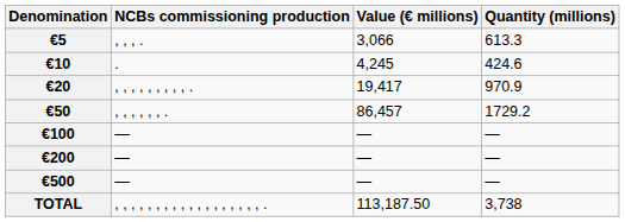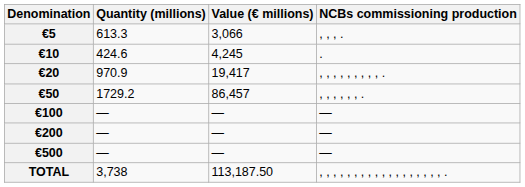 <table border="1" class="wikitable">
 <tr>
 <th>Denomination</th>
+<th>Quantity (millions)</th>
+<th>Value (€ millions)</th>
 <th>NCBs commissioning production</th>
-<th>Value (€ millions)</th>
-<th>Quantity (millions)</th>
 </tr>
 <tr>
 <th>€5</th>
+<td>613.3</td>
+<td>3,066</td>
 <td>, , , .</td>
-<td>3,066</td>
-<td>613.3</td>
 </tr>
 <tr>
 <th>€10</th>
+<td>424.6</td>
+<td>4,245</td>
 <td>.</td>
-<td>4,245</td>
-<td>424.6</td>
 </tr>
 <tr>
 <th>€20</th>
+<td>970.9</td>
+<td>19,417</td>
 <td>, , , , , , , , , .</td>
-<td>19,417</td>
-<td>970.9</td>
 </tr>
 <tr>
 <th>€50</th>
+<td>1729.2</td>
+<td>86,457</td>
 <td>, , , , , , .</td>
-<td>86,457</td>
-<td>1729.2</td>
 </tr>
 <tr>
 <th>€100</th>
 <td>—</td>
 <td>—</td>
 <td>—</td>
 </tr>
 <tr>
 <th>€200</th>
 <td>—</td>
 <td>—</td>
 <td>—</td>
 </tr>
 <tr>
 <th>€500</th>
 <td>—</td>
 <td>—</td>
 <td>—</td>
 </tr>
 <tr>
 <th>TOTAL</th>
+<td>3,738</td>
+<td>113,187.50</td>
 <td>, , , , , , , , , , , , , , , , , , .</td>
-<td>113,187.50</td>
-<td>3,738</td>
 </tr>
 </table>
